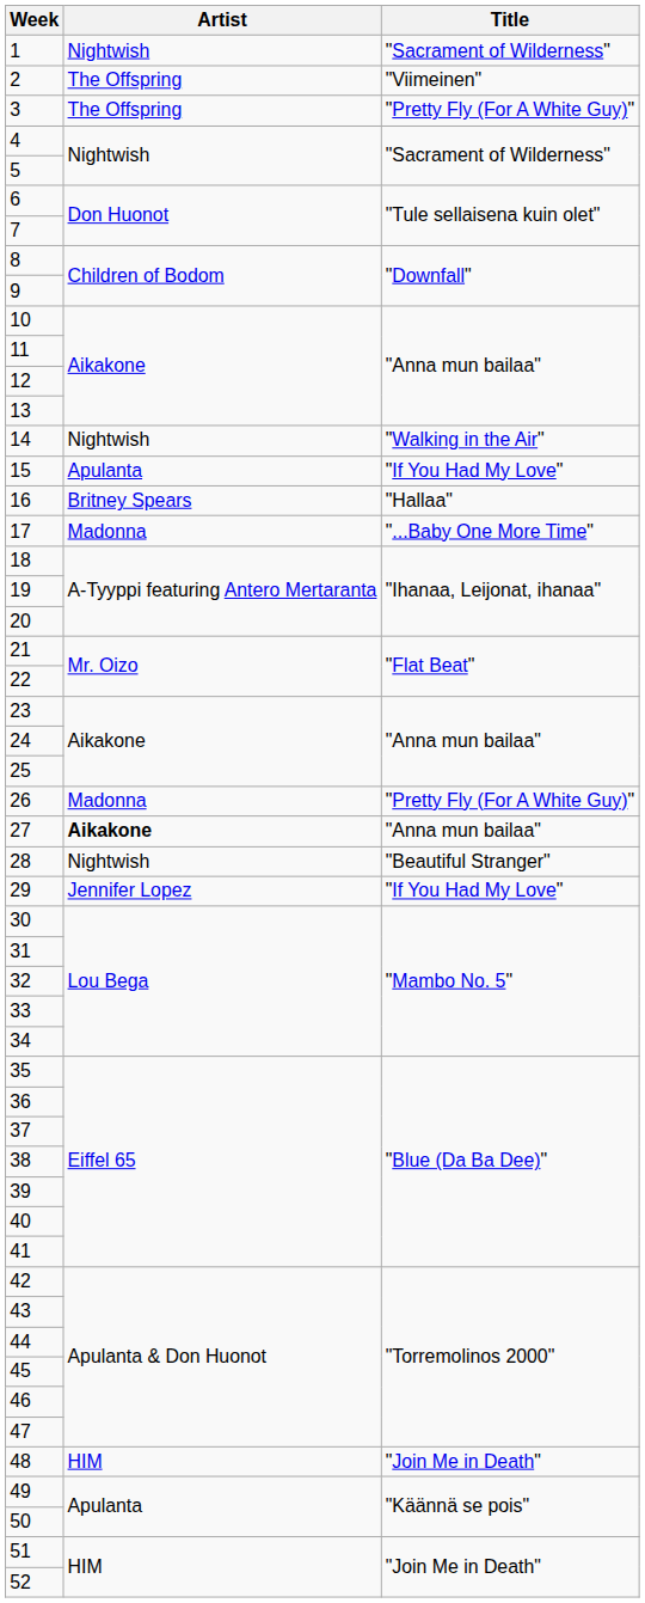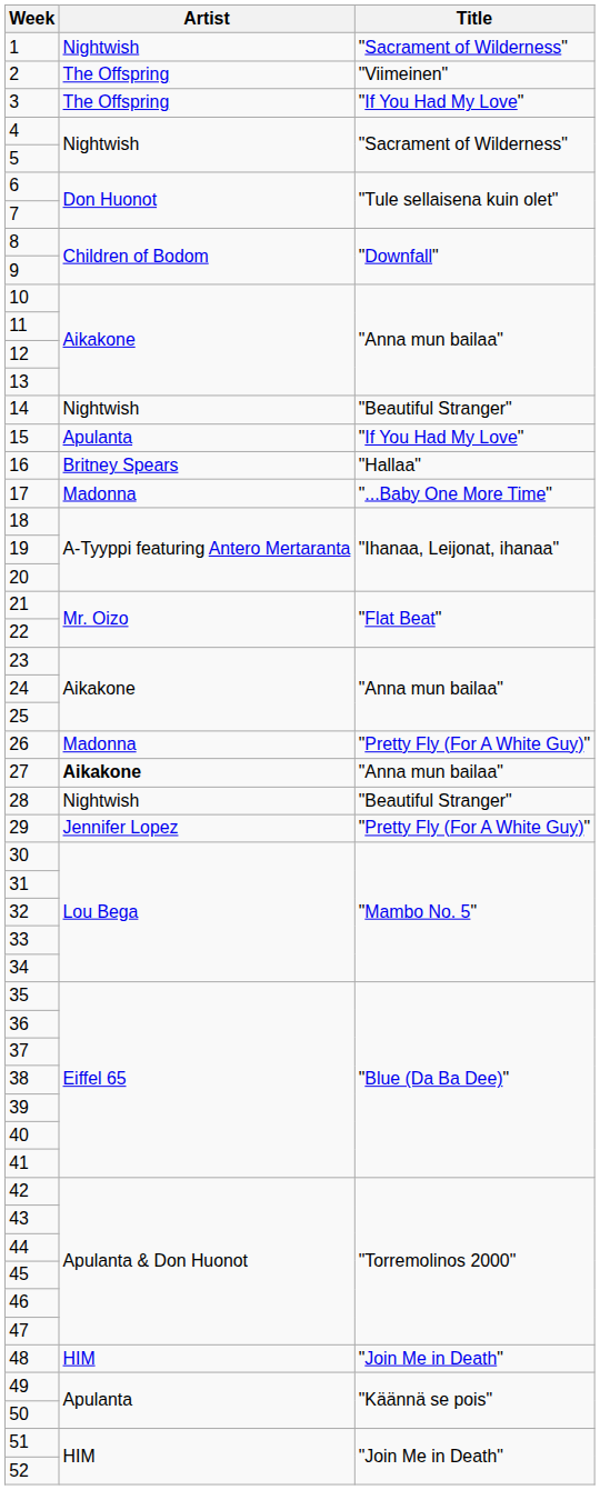 <table class="wikitable" style="margin: 0 0 0 0;">
 <tr>
 <th>Week</th>
 <th>Artist</th>
 <th>Title</th>
 </tr>
 <tr>
 <td>1</td>
 <td><a href='#'>Nightwish</a></td>
 <td>"<a href='#'>Sacrament of Wilderness</a>"</td>
 </tr>
 <tr>
 <td>2</td>
 <td><a href='#'>The Offspring</a></td>
 <td>"Viimeinen"</td>
 </tr>
 <tr>
 <td>3</td>
 <td><a href='#'>The Offspring</a></td>
-<td>"<a href='#'>Pretty Fly (For A White Guy)</a>"</td>
+<td>"<a href='#'>If You Had My Love</a>"</td>
 </tr>
 <tr>
 <td>4</td>
 <td rowspan=2>Nightwish</td>
 <td rowspan=2>"Sacrament of Wilderness"</td>
 </tr>
 <tr>
 <td>5</td>
 </tr>
 <tr>
 <td>6</td>
 <td rowspan=2><a href='#'>Don Huonot</a></td>
 <td rowspan=2>"Tule sellaisena kuin olet"</td>
 </tr>
 <tr>
 <td>7</td>
 </tr>
 <tr>
 <td>8</td>
 <td rowspan=2><a href='#'>Children of Bodom</a></td>
 <td rowspan=2>"<a href='#'>Downfall</a>"</td>
 </tr>
 <tr>
 <td>9</td>
 </tr>
 <tr>
 <td>10</td>
 <td rowspan=4><a href='#'>Aikakone</a></td>
 <td rowspan=4>"Anna mun bailaa"</td>
 </tr>
 <tr>
 <td>11</td>
 </tr>
 <tr>
 <td>12</td>
 </tr>
 <tr>
 <td>13</td>
 </tr>
 <tr>
 <td>14</td>
 <td>Nightwish</td>
-<td>"<a href='#'>Walking in the Air</a>"</td>
+<td>"Beautiful Stranger"</td>
 </tr>
 <tr>
 <td>15</td>
 <td><a href='#'>Apulanta</a></td>
 <td>"<a href='#'>If You Had My Love</a>"</td>
 </tr>
 <tr>
 <td>16</td>
 <td><a href='#'>Britney Spears</a></td>
 <td>"Hallaa"</td>
 </tr>
 <tr>
 <td>17</td>
 <td><a href='#'>Madonna</a></td>
 <td>"<a href='#'>...Baby One More Time</a>"</td>
 </tr>
 <tr>
 <td>18</td>
 <td rowspan=3>A-Tyyppi featuring <a href='#'>Antero Mertaranta</a></td>
 <td rowspan=3>"Ihanaa, Leijonat, ihanaa"</td>
 </tr>
 <tr>
 <td>19</td>
 </tr>
 <tr>
 <td>20</td>
 </tr>
 <tr>
 <td>21</td>
 <td rowspan=2><a href='#'>Mr. Oizo</a></td>
 <td rowspan=2>"<a href='#'>Flat Beat</a>"</td>
 </tr>
 <tr>
 <td>22</td>
 </tr>
 <tr>
 <td>23</td>
 <td rowspan=3>Aikakone</td>
 <td rowspan=3>"Anna mun bailaa"</td>
 </tr>
 <tr>
 <td>24</td>
 </tr>
 <tr>
 <td>25</td>
 </tr>
 <tr>
 <td>26</td>
 <td><a href='#'>Madonna</a></td>
 <td>"<a href='#'>Pretty Fly (For A White Guy)</a>"</td>
 </tr>
 <tr>
 <td>27</td>
 <td><strong>Aikakone</strong></td>
 <td>"Anna mun bailaa"</td>
 </tr>
 <tr>
 <td>28</td>
 <td>Nightwish</td>
 <td>"Beautiful Stranger"</td>
 </tr>
 <tr>
 <td>29</td>
 <td><a href='#'>Jennifer Lopez</a></td>
-<td>"<a href='#'>If You Had My Love</a>"</td>
+<td>"<a href='#'>Pretty Fly (For A White Guy)</a>"</td>
 </tr>
 <tr>
 <td>30</td>
 <td rowspan=5><a href='#'>Lou Bega</a></td>
 <td rowspan=5>"<a href='#'>Mambo No. 5</a>"</td>
 </tr>
 <tr>
 <td>31</td>
 </tr>
 <tr>
 <td>32</td>
 </tr>
 <tr>
 <td>33</td>
 </tr>
 <tr>
 <td>34</td>
 </tr>
 <tr>
 <td>35</td>
 <td rowspan=7><a href='#'>Eiffel 65</a></td>
 <td rowspan=7>"<a href='#'>Blue (Da Ba Dee)</a>"</td>
 </tr>
 <tr>
 <td>36</td>
 </tr>
 <tr>
 <td>37</td>
 </tr>
 <tr>
 <td>38</td>
 </tr>
 <tr>
 <td>39</td>
 </tr>
 <tr>
 <td>40</td>
 </tr>
 <tr>
 <td>41</td>
 </tr>
 <tr>
 <td>42</td>
 <td rowspan=6>Apulanta & Don Huonot</td>
 <td rowspan=6>"Torremolinos 2000"</td>
 </tr>
 <tr>
 <td>43</td>
 </tr>
 <tr>
 <td>44</td>
 </tr>
 <tr>
 <td>45</td>
 </tr>
 <tr>
 <td>46</td>
 </tr>
 <tr>
 <td>47</td>
 </tr>
 <tr>
 <td>48</td>
 <td><a href='#'>HIM</a></td>
 <td>"<a href='#'>Join Me in Death</a>"</td>
 </tr>
 <tr>
 <td>49</td>
 <td rowspan=2>Apulanta</td>
 <td rowspan=2>"Käännä se pois"</td>
 </tr>
 <tr>
 <td>50</td>
 </tr>
 <tr>
 <td>51</td>
 <td rowspan=2>HIM</td>
 <td rowspan=2>"Join Me in Death"</td>
 </tr>
 <tr>
 <td>52</td>
 </tr>
 </table>
